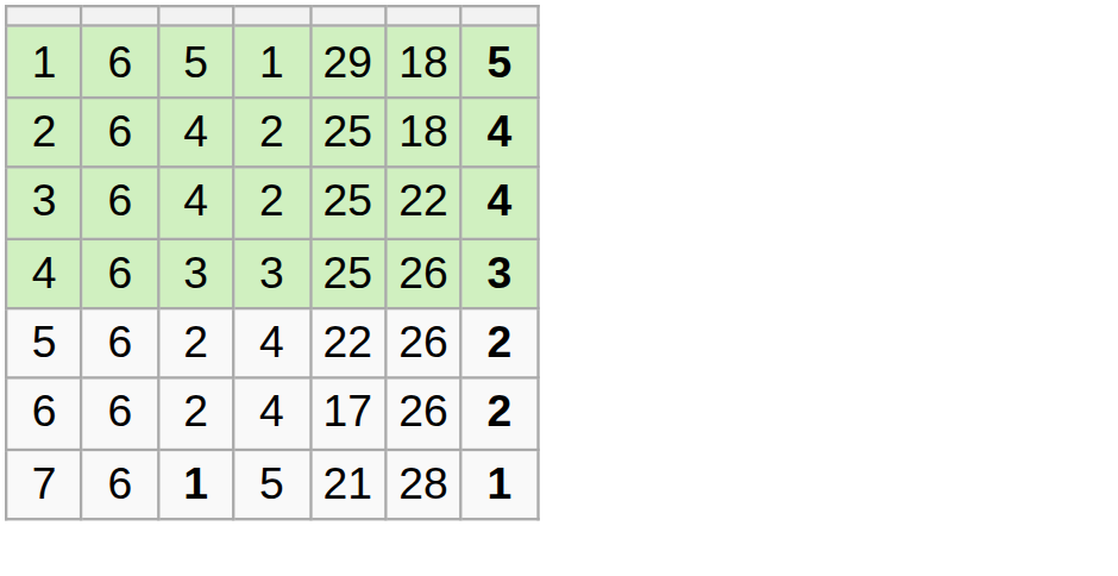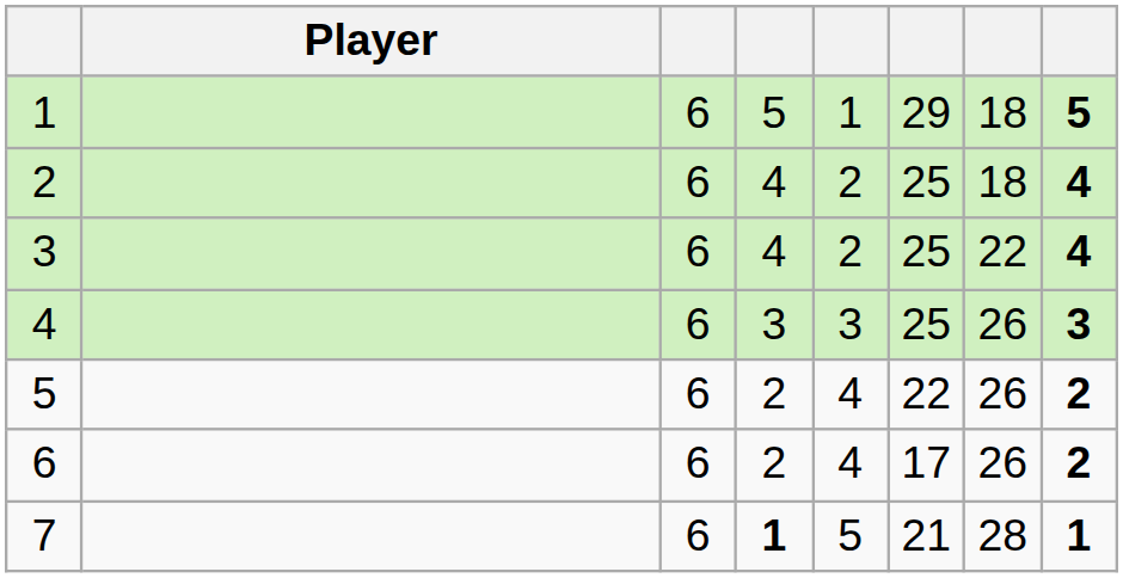 <table class="wikitable" style="text-align:center; margin: 1em auto 1em auto, align:left">
 <tr>
 <th width=20></th>
+<th width=200>Player</th>
 <th width=20></th>
 <th width=20></th>
 <th width=20></th>
 <th width=20></th>
 <th width=20></th>
 <th width=20></th>
 </tr>
 <tr style="background:#D0F0C0;">
 <td>1</td>
+<td align=left></td>
 <td>6</td>
 <td>5</td>
 <td>1</td>
 <td>29</td>
 <td>18</td>
 <td><strong>5</strong></td>
 </tr>
 <tr style="background:#D0F0C0;">
 <td>2</td>
+<td align=left></td>
 <td>6</td>
 <td>4</td>
 <td>2</td>
 <td>25</td>
 <td>18</td>
 <td><strong>4</strong></td>
 </tr>
 <tr style="background:#D0F0C0;">
 <td>3</td>
+<td align=left></td>
 <td>6</td>
 <td>4</td>
 <td>2</td>
 <td>25</td>
 <td>22</td>
 <td><strong>4</strong></td>
 </tr>
 <tr style="background:#D0F0C0;">
 <td>4</td>
+<td align=left></td>
 <td>6</td>
 <td>3</td>
 <td>3</td>
 <td>25</td>
 <td>26</td>
 <td><strong>3</strong></td>
 </tr>
 <tr style=>
 <td>5</td>
+<td align=left></td>
 <td>6</td>
 <td>2</td>
 <td>4</td>
 <td>22</td>
 <td>26</td>
 <td><strong>2</strong></td>
 </tr>
 <tr style=>
 <td>6</td>
+<td align=left></td>
 <td>6</td>
 <td>2</td>
 <td>4</td>
 <td>17</td>
 <td>26</td>
 <td><strong>2</strong></td>
 </tr>
 <tr style=>
 <td>7</td>
+<td align=left></td>
 <td>6</td>
 <td><strong>1</strong></td>
 <td>5</td>
 <td>21</td>
 <td>28</td>
 <td><strong>1</strong></td>
 </tr>
 </table>
